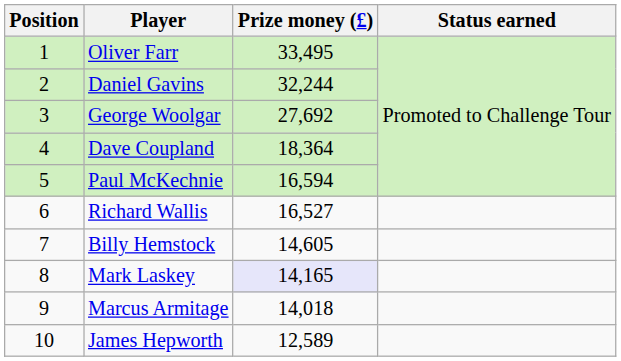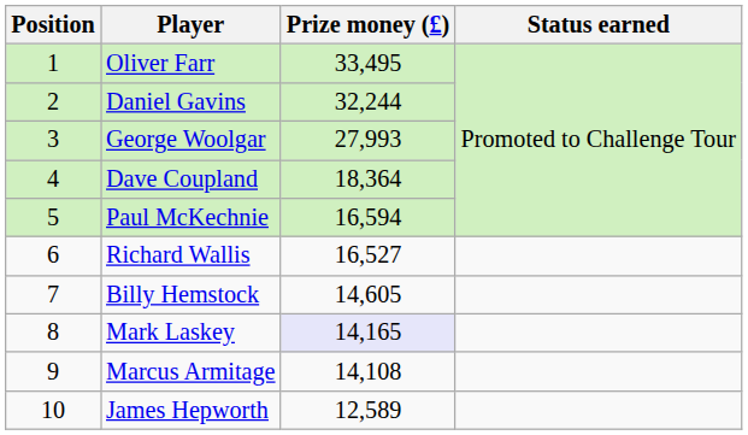 <table class=wikitable>
 <tr>
 <th>Position</th>
 <th>Player</th>
 <th>Prize money (<a href='#'>£</a>)</th>
 <th>Status earned</th>
 </tr>
 <tr style="background:#D0F0C0;">
 <td align=center>1</td>
 <td> <a href='#'>Oliver Farr</a></td>
 <td align=center>33,495</td>
 <td rowspan=5>Promoted to Challenge Tour</td>
 </tr>
 <tr style="background:#D0F0C0;">
 <td align=center>2</td>
 <td> <a href='#'>Daniel Gavins</a></td>
 <td align=center>32,244</td>
 </tr>
 <tr style="background:#D0F0C0;">
 <td align=center>3</td>
 <td> <a href='#'>George Woolgar</a></td>
-<td align=center>27,692</td>
+<td align=center>27,993</td>
 </tr>
 <tr style="background:#D0F0C0;">
 <td align=center>4</td>
 <td> <a href='#'>Dave Coupland</a></td>
 <td align=center>18,364</td>
 </tr>
 <tr style="background:#D0F0C0;">
 <td align=center>5</td>
 <td> <a href='#'>Paul McKechnie</a></td>
 <td align=center>16,594</td>
 </tr>
 <tr>
 <td align=center>6</td>
 <td> <a href='#'>Richard Wallis</a></td>
 <td align=center>16,527</td>
 <td></td>
 </tr>
 <tr>
 <td align=center>7</td>
 <td> <a href='#'>Billy Hemstock</a></td>
 <td align=center>14,605</td>
 <td></td>
 </tr>
 <tr>
 <td align=center>8</td>
 <td> <a href='#'>Mark Laskey</a></td>
 <td align=center style="background: lavender;">14,165</td>
 <td></td>
 </tr>
 <tr>
 <td align=center>9</td>
 <td> <a href='#'>Marcus Armitage</a></td>
-<td align=center>14,018</td>
+<td align=center>14,108</td>
 <td></td>
 </tr>
 <tr>
 <td align=center>10</td>
 <td> <a href='#'>James Hepworth</a></td>
 <td align=center>12,589</td>
 <td></td>
 </tr>
 </table>
